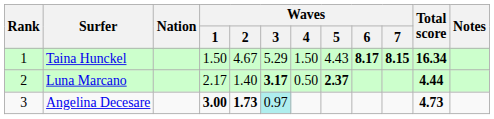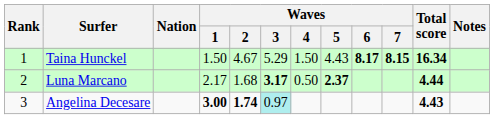 <table class="wikitable sortable" style="text-align:center">
 <tr>
 <th rowspan=2>Rank</th>
 <th rowspan=2>Surfer</th>
 <th rowspan=2>Nation</th>
 <th colspan=7>Waves</th>
 <th rowspan=2>Total<br>score</th>
 <th rowspan=2>Notes</th>
 </tr>
 <tr>
 <th>1</th>
 <th>2</th>
 <th>3</th>
 <th>4</th>
 <th>5</th>
 <th>6</th>
 <th>7</th>
 </tr>
 <tr bgcolor=ccffcc>
 <td>1</td>
 <td align=left><a href='#'>Taina Hunckel</a></td>
 <td align=left></td>
 <td>1.50</td>
 <td>4.67</td>
 <td>5.29</td>
 <td>1.50</td>
 <td>4.43</td>
 <td><strong>8.17</strong></td>
 <td><strong>8.15</strong></td>
 <td><strong>16.34</strong></td>
 <td></td>
 </tr>
 <tr bgcolor=ccffcc>
 <td>2</td>
 <td align=left><a href='#'>Luna Marcano</a></td>
 <td align=left></td>
 <td>2.17</td>
-<td>1.40</td>
+<td>1.68</td>
 <td><strong>3.17</strong></td>
 <td>0.50</td>
 <td><strong>2.37</strong></td>
 <td></td>
 <td></td>
 <td><strong>4.44</strong></td>
 <td></td>
 </tr>
 <tr>
 <td>3</td>
 <td align=left><a href='#'>Angelina Decesare</a></td>
 <td align=left></td>
 <td><strong>3.00</strong></td>
-<td><strong>1.73</strong></td>
+<td><strong>1.74</strong></td>
 <td style="background: paleturquoise;">0.97</td>
 <td></td>
 <td></td>
 <td></td>
 <td></td>
-<td><strong>4.73</strong></td>
+<td><strong>4.43</strong></td>
 <td></td>
 </tr>
 </table>
